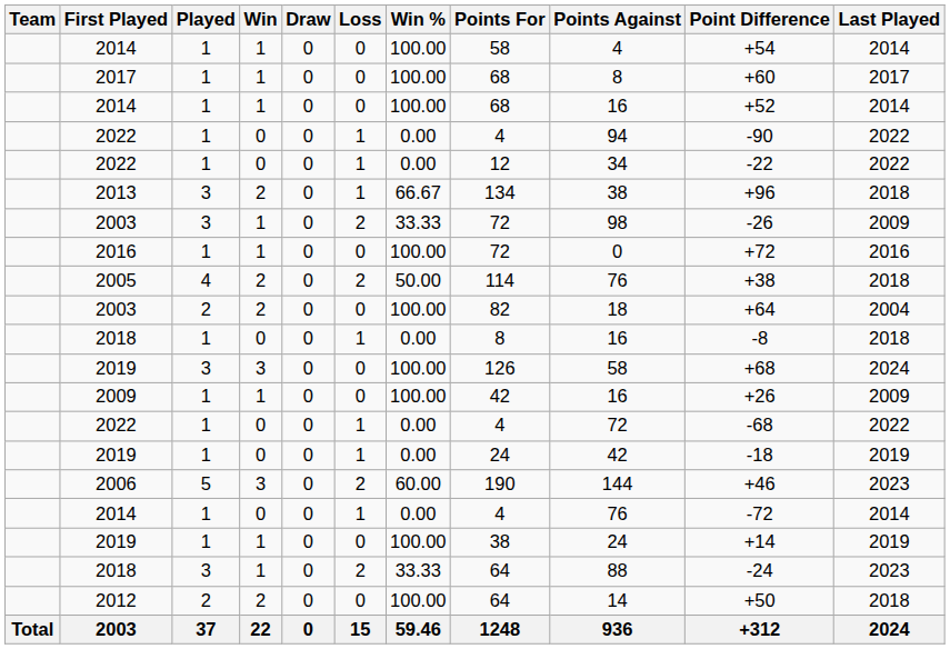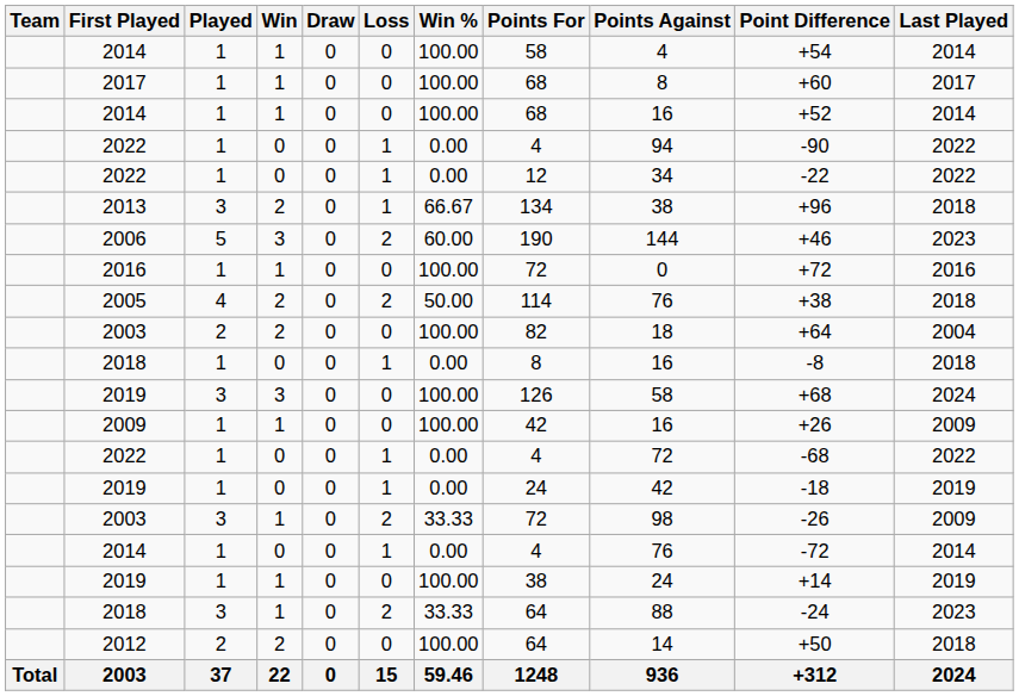 <table class="sortable wikitable" style="text-align: center;">
 <tr>
 <th>Team</th>
 <th>First Played</th>
 <th>Played</th>
 <th>Win</th>
 <th>Draw</th>
 <th>Loss</th>
 <th>Win %</th>
 <th>Points For</th>
 <th>Points Against</th>
 <th>Point Difference</th>
 <th>Last Played</th>
 </tr>
 <tr>
 <td style="text-align: left;"></td>
 <td>2014</td>
 <td>1</td>
 <td>1</td>
 <td>0</td>
 <td>0</td>
 <td>100.00</td>
 <td>58</td>
 <td>4</td>
 <td>+54</td>
 <td>2014</td>
 </tr>
 <tr>
 <td style="text-align: left;"></td>
 <td>2017</td>
 <td>1</td>
 <td>1</td>
 <td>0</td>
 <td>0</td>
 <td>100.00</td>
 <td>68</td>
 <td>8</td>
 <td>+60</td>
 <td>2017</td>
 </tr>
 <tr>
 <td style="text-align: left;"></td>
 <td>2014</td>
 <td>1</td>
 <td>1</td>
 <td>0</td>
 <td>0</td>
 <td>100.00</td>
 <td>68</td>
 <td>16</td>
 <td>+52</td>
 <td>2014</td>
 </tr>
 <tr>
 <td style="text-align: left;"></td>
 <td>2022</td>
 <td>1</td>
 <td>0</td>
 <td>0</td>
 <td>1</td>
 <td>0.00</td>
 <td>4</td>
 <td>94</td>
 <td>-90</td>
 <td>2022</td>
 </tr>
 <tr>
 <td style="text-align: left;"></td>
 <td>2022</td>
 <td>1</td>
 <td>0</td>
 <td>0</td>
 <td>1</td>
 <td>0.00</td>
 <td>12</td>
 <td>34</td>
 <td>-22</td>
 <td>2022</td>
 </tr>
 <tr>
 <td style="text-align: left;"></td>
 <td>2013</td>
 <td>3</td>
 <td>2</td>
 <td>0</td>
 <td>1</td>
 <td>66.67</td>
 <td>134</td>
 <td>38</td>
 <td>+96</td>
 <td>2018</td>
 </tr>
 <tr>
 <td style="text-align: left;"></td>
-<td>2003</td>
+<td>2006</td>
+<td>5</td>
 <td>3</td>
-<td>1</td>
 <td>0</td>
 <td>2</td>
-<td>33.33</td>
-<td>72</td>
-<td>98</td>
-<td>-26</td>
-<td>2009</td>
+<td>60.00</td>
+<td>190</td>
+<td>144</td>
+<td>+46</td>
+<td>2023</td>
 </tr>
 <tr>
 <td style="text-align: left;"></td>
 <td>2016</td>
 <td>1</td>
 <td>1</td>
 <td>0</td>
 <td>0</td>
 <td>100.00</td>
 <td>72</td>
 <td>0</td>
 <td>+72</td>
 <td>2016</td>
 </tr>
 <tr>
 <td style="text-align: left;"></td>
 <td>2005</td>
 <td>4</td>
 <td>2</td>
 <td>0</td>
 <td>2</td>
 <td>50.00</td>
 <td>114</td>
 <td>76</td>
 <td>+38</td>
 <td>2018</td>
 </tr>
 <tr>
 <td style="text-align: left;"></td>
 <td>2003</td>
 <td>2</td>
 <td>2</td>
 <td>0</td>
 <td>0</td>
 <td>100.00</td>
 <td>82</td>
 <td>18</td>
 <td>+64</td>
 <td>2004</td>
 </tr>
 <tr>
 <td style="text-align: left;"></td>
 <td>2018</td>
 <td>1</td>
 <td>0</td>
 <td>0</td>
 <td>1</td>
 <td>0.00</td>
 <td>8</td>
 <td>16</td>
 <td>-8</td>
 <td>2018</td>
 </tr>
 <tr>
 <td style="text-align: left;"></td>
 <td>2019</td>
 <td>3</td>
 <td>3</td>
 <td>0</td>
 <td>0</td>
 <td>100.00</td>
 <td>126</td>
 <td>58</td>
 <td>+68</td>
 <td>2024</td>
 </tr>
 <tr>
 <td style="text-align: left;"></td>
 <td>2009</td>
 <td>1</td>
 <td>1</td>
 <td>0</td>
 <td>0</td>
 <td>100.00</td>
 <td>42</td>
 <td>16</td>
 <td>+26</td>
 <td>2009</td>
 </tr>
 <tr>
 <td style="text-align: left;"></td>
 <td>2022</td>
 <td>1</td>
 <td>0</td>
 <td>0</td>
 <td>1</td>
 <td>0.00</td>
 <td>4</td>
 <td>72</td>
 <td>-68</td>
 <td>2022</td>
 </tr>
 <tr>
 <td style="text-align: left;"></td>
 <td>2019</td>
 <td>1</td>
 <td>0</td>
 <td>0</td>
 <td>1</td>
 <td>0.00</td>
 <td>24</td>
 <td>42</td>
 <td>-18</td>
 <td>2019</td>
 </tr>
 <tr>
 <td style="text-align: left;"></td>
-<td>2006</td>
-<td>5</td>
+<td>2003</td>
 <td>3</td>
+<td>1</td>
 <td>0</td>
 <td>2</td>
-<td>60.00</td>
-<td>190</td>
-<td>144</td>
-<td>+46</td>
-<td>2023</td>
+<td>33.33</td>
+<td>72</td>
+<td>98</td>
+<td>-26</td>
+<td>2009</td>
 </tr>
 <tr>
 <td style="text-align: left;"></td>
 <td>2014</td>
 <td>1</td>
 <td>0</td>
 <td>0</td>
 <td>1</td>
 <td>0.00</td>
 <td>4</td>
 <td>76</td>
 <td>-72</td>
 <td>2014</td>
 </tr>
 <tr>
 <td style="text-align: left;"></td>
 <td>2019</td>
 <td>1</td>
 <td>1</td>
 <td>0</td>
 <td>0</td>
 <td>100.00</td>
 <td>38</td>
 <td>24</td>
 <td>+14</td>
 <td>2019</td>
 </tr>
 <tr>
 <td style="text-align: left;"></td>
 <td>2018</td>
 <td>3</td>
 <td>1</td>
 <td>0</td>
 <td>2</td>
 <td>33.33</td>
 <td>64</td>
 <td>88</td>
 <td>-24</td>
 <td>2023</td>
 </tr>
 <tr>
 <td style="text-align: left;"></td>
 <td>2012</td>
 <td>2</td>
 <td>2</td>
 <td>0</td>
 <td>0</td>
 <td>100.00</td>
 <td>64</td>
 <td>14</td>
 <td>+50</td>
 <td>2018</td>
 </tr>
 <tr>
 <th><strong>Total</strong></th>
 <th><strong>2003</strong></th>
 <th>37</th>
 <th>22</th>
 <th><strong>0</strong></th>
 <th>15</th>
 <th>59.46</th>
 <th>1248</th>
 <th>936</th>
 <th>+312</th>
 <th><strong>2024</strong></th>
 </tr>
 </table>
